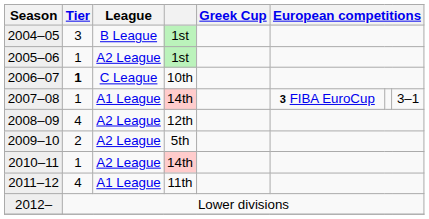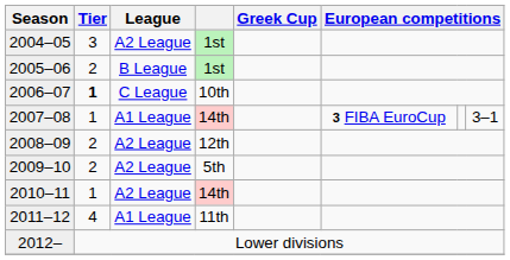 <table class="wikitable" style="font-size:85%; text-align:center;">
 <tr>
 <th>Season</th>
 <th><a href='#'>Tier</a></th>
 <th>League</th>
 <th></th>
 <th><a href='#'>Greek Cup</a></th>
 <th colspan=3><a href='#'>European competitions</a></th>
 </tr>
 <tr>
 <td style="background:#efefef;">2004–05</td>
 <td>3</td>
-<td><a href='#'>B League</a></td>
+<td><a href='#'>A2 League</a></td>
 <td style="background:#BBF3BB">1st</td>
 <td></td>
 <td colspan=3></td>
 </tr>
 <tr>
 <td style="background:#efefef;">2005–06</td>
-<td>1</td>
-<td><a href='#'>A2 League</a></td>
+<td>2</td>
+<td><a href='#'>B League</a></td>
 <td style="background:#BBF3BB">1st</td>
 <td></td>
 <td colspan=3></td>
 </tr>
 <tr>
 <td style="background:#efefef;">2006–07</td>
 <td><strong>1</strong></td>
 <td><a href='#'>C League</a></td>
 <td>10th</td>
 <td></td>
 <td colspan=3></td>
 </tr>
 <tr>
 <td style="background:#efefef;">2007–08</td>
 <td>1</td>
 <td><a href='#'>A1 League</a></td>
 <td style="background:#FFCCCC;">14th</td>
 <td></td>
 <td><small><strong>3</strong></small> <a href='#'>FIBA EuroCup</a></td>
 <td></td>
 <td>3–1</td>
 </tr>
 <tr>
 <td style="background:#efefef;">2008–09</td>
-<td>4</td>
+<td>2</td>
 <td><a href='#'>A2 League</a></td>
 <td>12th</td>
 <td></td>
 <td colspan=3></td>
 </tr>
 <tr>
 <td style="background:#efefef;">2009–10</td>
 <td>2</td>
 <td><a href='#'>A2 League</a></td>
 <td>5th</td>
 <td></td>
 <td colspan=3></td>
 </tr>
 <tr>
 <td style="background:#efefef;">2010–11</td>
 <td>1</td>
 <td><a href='#'>A2 League</a></td>
 <td style="background:#ffcccc;">14th</td>
 <td></td>
 <td colspan=3></td>
 </tr>
 <tr>
 <td style="background:#efefef;">2011–12</td>
 <td>4</td>
 <td><a href='#'>A1 League</a></td>
 <td>11th</td>
 <td></td>
 <td colspan=3></td>
 </tr>
 <tr>
 <td style="background:#efefef;">2012–</td>
 <td colspan="7">Lower divisions</td>
 </tr>
 <tr>
 </tr>
 </table>
